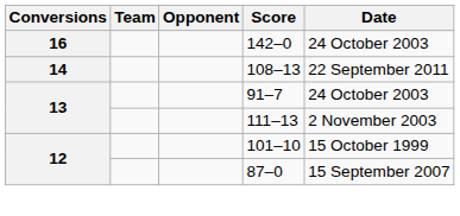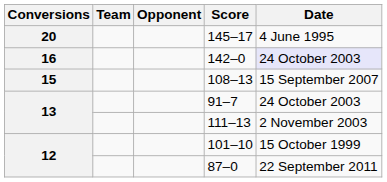 <table class="wikitable">
 <tr>
 <th>Conversions</th>
 <th>Team</th>
 <th>Opponent</th>
 <th>Score</th>
 <th>Date</th>
 </tr>
 <tr>
+<th>20</th>
+<td></td>
+<td></td>
+<td>145–17</td>
+<td>4 June 1995</td>
+</tr>
+<tr>
 <th>16</th>
 <td></td>
 <td></td>
 <td>142–0</td>
-<td>24 October 2003</td>
+<td style="background: lavender;">24 October 2003</td>
 </tr>
 <tr>
-<th>14</th>
+<th>15</th>
 <td></td>
 <td></td>
 <td>108–13</td>
-<td>22 September 2011</td>
+<td>15 September 2007</td>
 </tr>
 <tr>
 <th rowspan=2>13</th>
 <td></td>
 <td></td>
 <td>91–7</td>
 <td>24 October 2003</td>
 </tr>
 <tr>
 <td></td>
 <td></td>
 <td>111–13</td>
 <td>2 November 2003</td>
 </tr>
 <tr>
 <th rowspan=2>12</th>
 <td></td>
 <td></td>
 <td>101–10</td>
 <td>15 October 1999</td>
 </tr>
 <tr>
 <td></td>
 <td></td>
 <td>87–0</td>
-<td>15 September 2007</td>
+<td>22 September 2011</td>
 </tr>
 </table>
